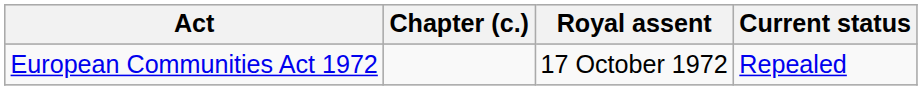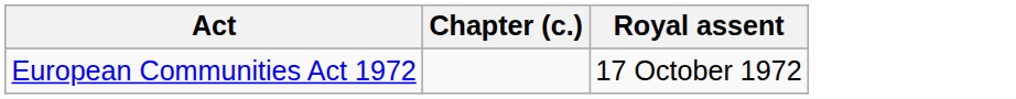 <table class="wikitable sortable">
 <tr>
 <th>Act</th>
 <th>Chapter (c.)</th>
 <th>Royal assent</th>
-<th>Current status</th>
 </tr>
 <tr>
 <td><a href='#'>European Communities Act 1972</a></td>
 <td></td>
 <td>17 October 1972</td>
-<td><a href='#'>Repealed</a></td>
 </tr>
 </table>
